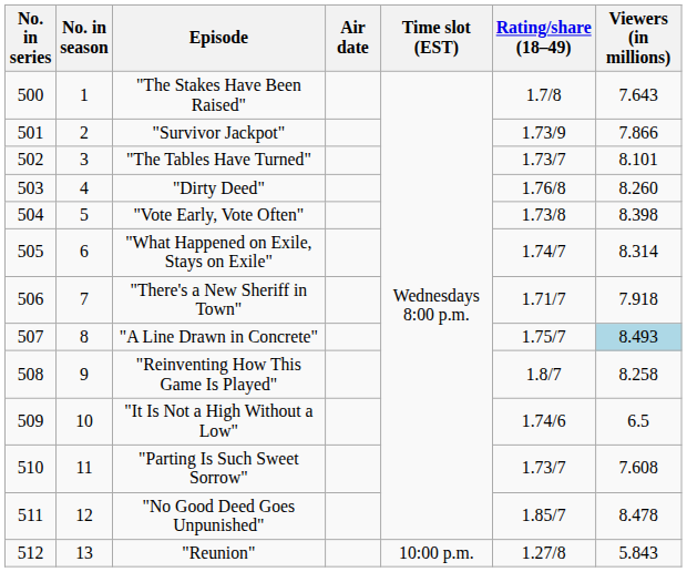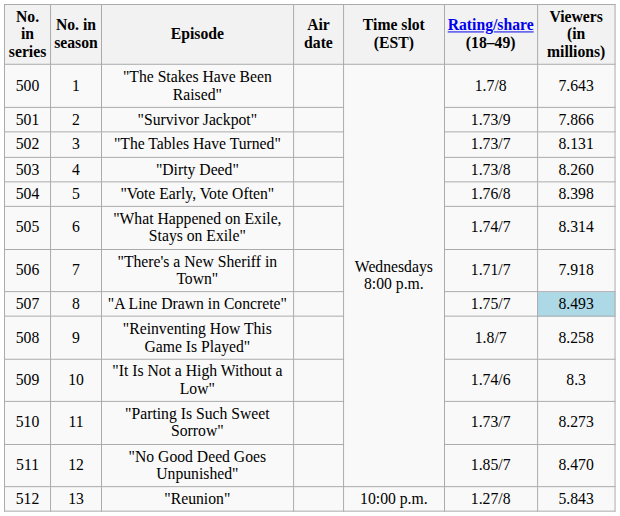 <table class="wikitable plainrowheaders" style="text-align:center; width: 100%;">
 <tr>
 <th scope="col">No. in<br>series</th>
 <th scope="col">No. in<br>season</th>
 <th scope="col">Episode</th>
 <th scope="col">Air date</th>
 <th scope="col">Time slot (EST)</th>
 <th scope="col"><a href='#'>Rating/share</a><br>(18–49) </th>
 <th scope="col">Viewers<br>(in millions)</th>
 </tr>
 <tr>
 <td scope="row">500</td>
 <td>1</td>
 <td>"The Stakes Have Been Raised"</td>
 <td></td>
 <td rowspan="12">Wednesdays<br>8:00 p.m.</td>
 <td>1.7/8</td>
 <td>7.643</td>
 </tr>
 <tr>
 <td scope="row">501</td>
 <td>2</td>
 <td>"Survivor Jackpot"</td>
 <td></td>
 <td>1.73/9</td>
 <td>7.866</td>
 </tr>
 <tr>
 <td scope="row">502</td>
 <td>3</td>
 <td>"The Tables Have Turned"</td>
 <td></td>
 <td>1.73/7</td>
-<td>8.101</td>
+<td>8.131</td>
 </tr>
 <tr>
 <td scope="row">503</td>
 <td>4</td>
 <td>"Dirty Deed"</td>
 <td></td>
-<td>1.76/8</td>
+<td>1.73/8</td>
 <td>8.260</td>
 </tr>
 <tr>
 <td scope="row">504</td>
 <td>5</td>
 <td>"Vote Early, Vote Often"</td>
 <td></td>
-<td>1.73/8</td>
+<td>1.76/8</td>
 <td>8.398</td>
 </tr>
 <tr>
 <td scope="row">505</td>
 <td>6</td>
 <td>"What Happened on Exile, Stays on Exile"</td>
 <td></td>
 <td>1.74/7</td>
 <td>8.314</td>
 </tr>
 <tr>
 <td scope="row">506</td>
 <td>7</td>
 <td>"There's a New Sheriff in Town"</td>
 <td></td>
 <td>1.71/7</td>
 <td>7.918</td>
 </tr>
 <tr>
 <td scope="row">507</td>
 <td>8</td>
 <td>"A Line Drawn in Concrete"</td>
 <td></td>
 <td>1.75/7</td>
 <td style="background: lightblue;">8.493</td>
 </tr>
 <tr>
 <td scope="row">508</td>
 <td>9</td>
 <td>"Reinventing How This Game Is Played"</td>
 <td></td>
 <td>1.8/7</td>
 <td>8.258</td>
 </tr>
 <tr>
 <td scope="row">509</td>
 <td>10</td>
 <td>"It Is Not a High Without a Low"</td>
 <td></td>
 <td>1.74/6</td>
-<td>6.5</td>
+<td>8.3</td>
 </tr>
 <tr>
 <td scope="row">510</td>
 <td>11</td>
 <td>"Parting Is Such Sweet Sorrow"</td>
 <td></td>
 <td>1.73/7</td>
-<td>7.608</td>
+<td>8.273</td>
 </tr>
 <tr>
 <td scope="row">511</td>
 <td>12</td>
 <td>"No Good Deed Goes Unpunished"</td>
 <td></td>
 <td>1.85/7</td>
-<td>8.478</td>
+<td>8.470</td>
 </tr>
 <tr>
 <td scope="row">512</td>
 <td>13</td>
 <td>"Reunion"</td>
 <td></td>
 <td>10:00 p.m.</td>
 <td>1.27/8</td>
 <td>5.843</td>
 </tr>
 </table>
